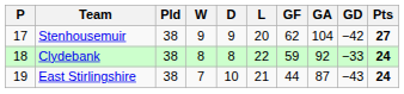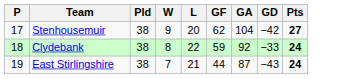 <table class="wikitable" style="text-align: center;">
 <tr>
 <th width=30>P</th>
 <th width=140>Team</th>
 <th width=30>Pld</th>
 <th width=30>W</th>
-<th width=30>D</th>
 <th width=30>L</th>
 <th width=30>GF</th>
 <th width=30>GA</th>
 <th width=30>GD</th>
 <th width=30>Pts</th>
 </tr>
 <tr>
 <td>17</td>
 <td align=left><a href='#'>Stenhousemuir</a></td>
 <td>38</td>
-<td>9</td>
 <td>9</td>
 <td>20</td>
 <td>62</td>
 <td>104</td>
 <td>−42</td>
 <td><strong>27</strong></td>
 </tr>
 <tr style="background:#ccffcc;">
 <td>18</td>
 <td align=left><a href='#'>Clydebank</a></td>
 <td>38</td>
 <td>8</td>
-<td>8</td>
 <td>22</td>
 <td>59</td>
 <td>92</td>
 <td>−33</td>
 <td><strong>24</strong></td>
 </tr>
 <tr>
 <td>19</td>
 <td align=left><a href='#'>East Stirlingshire</a></td>
 <td>38</td>
 <td>7</td>
-<td>10</td>
 <td>21</td>
 <td>44</td>
 <td>87</td>
 <td>−43</td>
 <td><strong>24</strong></td>
 </tr>
 </table>
